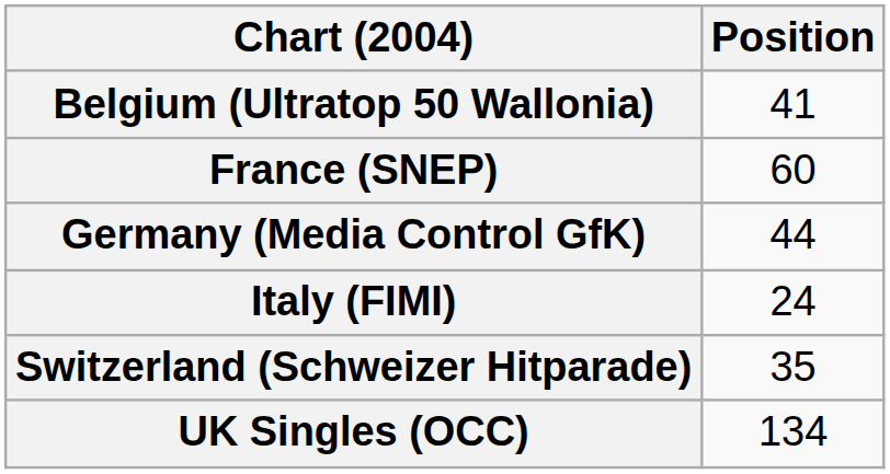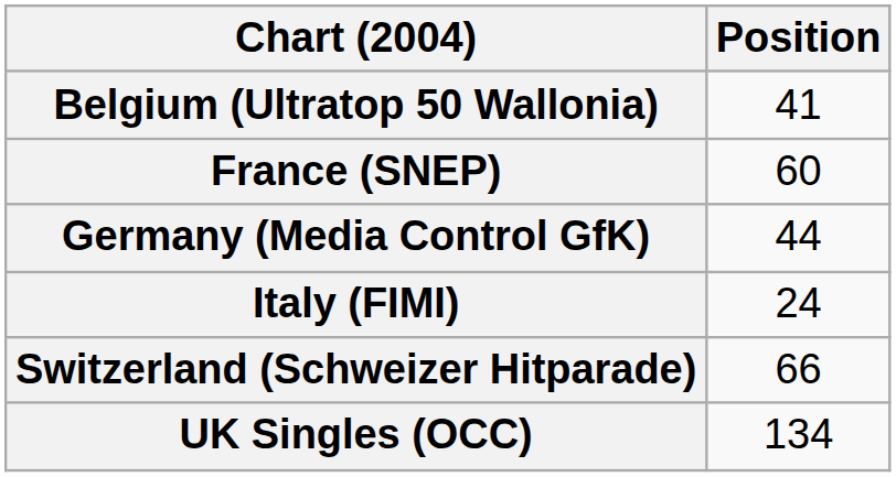 <table class="wikitable sortable plainrowheaders" style="text-align:center">
 <tr>
 <th>Chart (2004)</th>
 <th>Position</th>
 </tr>
 <tr>
 <th scope="row">Belgium (Ultratop 50 Wallonia)</th>
 <td>41</td>
 </tr>
 <tr>
 <th scope="row">France (SNEP)</th>
 <td>60</td>
 </tr>
 <tr>
 <th scope="row">Germany (Media Control GfK)</th>
 <td>44</td>
 </tr>
 <tr>
 <th scope="row">Italy (FIMI)</th>
 <td>24</td>
 </tr>
 <tr>
 <th scope="row">Switzerland (Schweizer Hitparade)</th>
-<td>35</td>
+<td>66</td>
 </tr>
 <tr>
 <th scope="row">UK Singles (OCC)</th>
 <td>134</td>
 </tr>
 </table>
